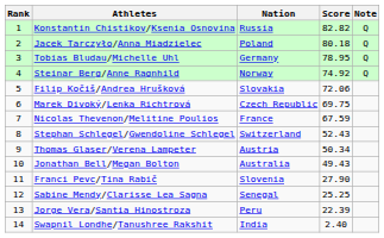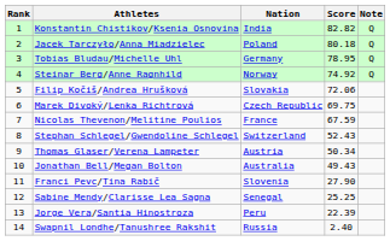 <table class="wikitable sortable" style="text-align:center">
 <tr>
 <th>Rank</th>
 <th>Athletes</th>
 <th>Nation</th>
 <th>Score</th>
 <th>Note</th>
 </tr>
 <tr bgcolor=ccffcc>
 <td>1</td>
 <td align=left><a href='#'>Konstantin Chistikov</a>/<a href='#'>Ksenia Osnovina</a></td>
-<td align=left> <a href='#'>Russia</a></td>
+<td align=left> <a href='#'>India</a></td>
 <td>82.82</td>
 <td>Q</td>
 </tr>
 <tr bgcolor=ccffcc>
 <td>2</td>
 <td align=left><a href='#'>Jacek Tarczyło</a>/<a href='#'>Anna Miadzielec</a></td>
 <td align=left> <a href='#'>Poland</a></td>
 <td>80.18</td>
 <td>Q</td>
 </tr>
 <tr bgcolor=ccffcc>
 <td>3</td>
 <td align=left><a href='#'>Tobias Bludau</a>/<a href='#'>Michelle Uhl</a></td>
 <td align=left> <a href='#'>Germany</a></td>
 <td>78.95</td>
 <td>Q</td>
 </tr>
 <tr bgcolor=ccffcc>
 <td>4</td>
 <td align=left><a href='#'>Steinar Berg</a>/<a href='#'>Anne Ragnhild</a></td>
 <td align=left> <a href='#'>Norway</a></td>
 <td>74.92</td>
 <td>Q</td>
 </tr>
 <tr>
 <td>5</td>
 <td align=left><a href='#'>Filip Kočiš</a>/<a href='#'>Andrea Hrušková</a></td>
 <td align=left> <a href='#'>Slovakia</a></td>
 <td>72.06</td>
 <td></td>
 </tr>
 <tr>
 <td>6</td>
 <td align=left><a href='#'>Marek Divoký</a>/<a href='#'>Lenka Richtrová</a></td>
 <td align=left> <a href='#'>Czech Republic</a></td>
 <td>69.75</td>
 <td></td>
 </tr>
 <tr>
 <td>7</td>
 <td align=left><a href='#'>Nicolas Thevenon</a>/<a href='#'>Melitine Poulios</a></td>
 <td align=left> <a href='#'>France</a></td>
 <td>67.59</td>
 <td></td>
 </tr>
 <tr>
 <td>8</td>
 <td align=left><a href='#'>Stephan Schlegel</a>/<a href='#'>Gwendoline Schlegel</a></td>
 <td align=left> <a href='#'>Switzerland</a></td>
 <td>52.43</td>
 <td></td>
 </tr>
 <tr>
 <td>9</td>
 <td align=left><a href='#'>Thomas Glaser</a>/<a href='#'>Verena Lampeter</a></td>
 <td align=left> <a href='#'>Austria</a></td>
 <td>50.34</td>
 <td></td>
 </tr>
 <tr>
 <td>10</td>
 <td align=left><a href='#'>Jonathan Bell</a>/<a href='#'>Megan Bolton</a></td>
 <td align=left> <a href='#'>Australia</a></td>
 <td>49.43</td>
 <td></td>
 </tr>
 <tr>
 <td>11</td>
 <td align=left><a href='#'>Franci Pevc</a>/<a href='#'>Tina Rabič</a></td>
 <td align=left> <a href='#'>Slovenia</a></td>
 <td>27.90</td>
 <td></td>
 </tr>
 <tr>
 <td>12</td>
 <td align=left><a href='#'>Sabine Mendy</a>/<a href='#'>Clarisse Lea Sagna</a></td>
 <td align=left> <a href='#'>Senegal</a></td>
 <td>25.25</td>
 <td></td>
 </tr>
 <tr>
 <td>13</td>
 <td align=left><a href='#'>Jorge Vera</a>/<a href='#'>Santia Hinostroza</a></td>
 <td align=left> <a href='#'>Peru</a></td>
 <td>22.39</td>
 <td></td>
 </tr>
 <tr>
 <td>14</td>
 <td align=left><a href='#'>Swapnil Londhe</a>/<a href='#'>Tanushree Rakshit</a></td>
-<td align=left> <a href='#'>India</a></td>
+<td align=left> <a href='#'>Russia</a></td>
 <td>2.40</td>
 <td></td>
 </tr>
 </table>
